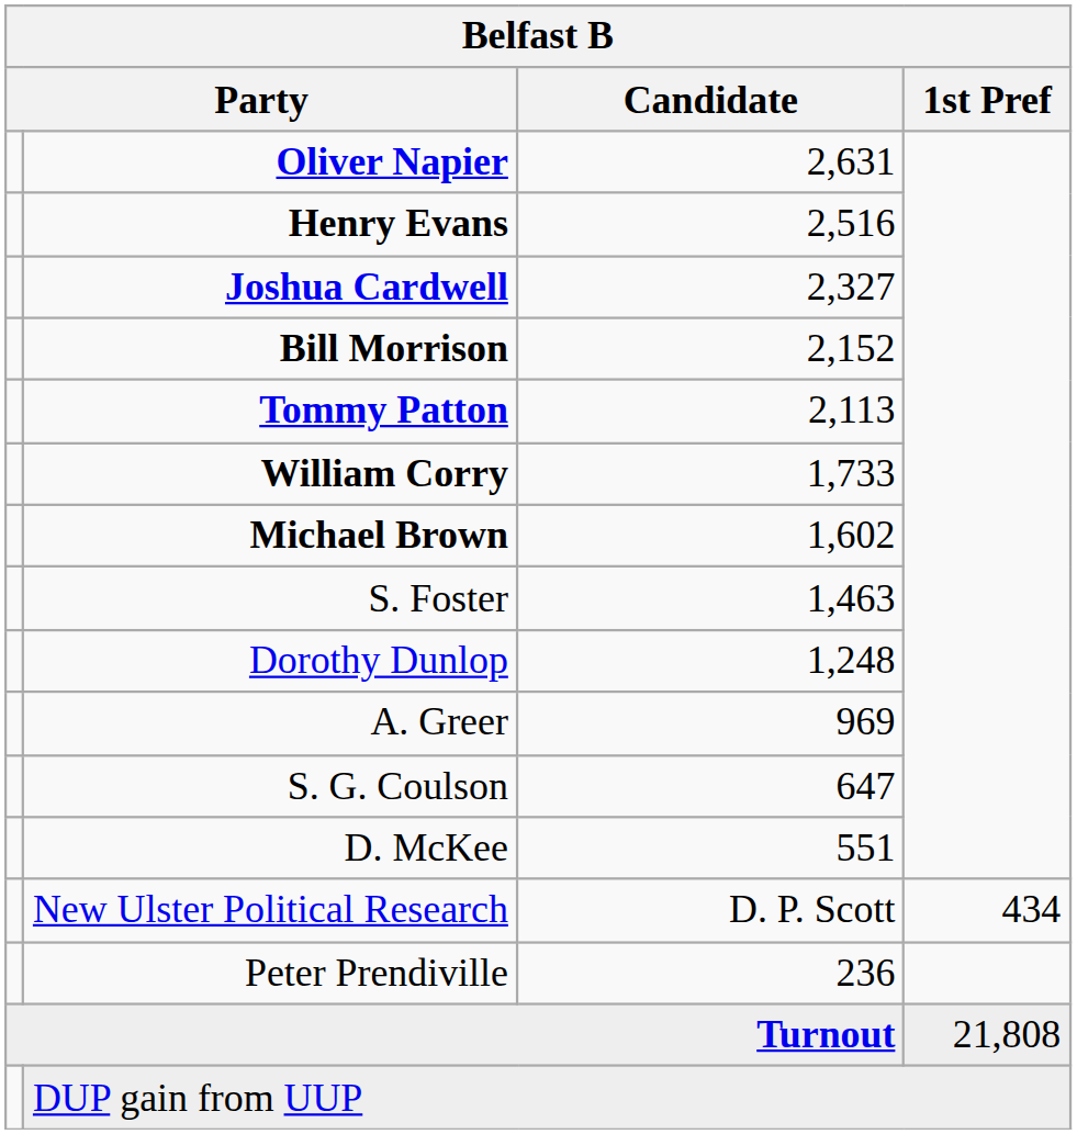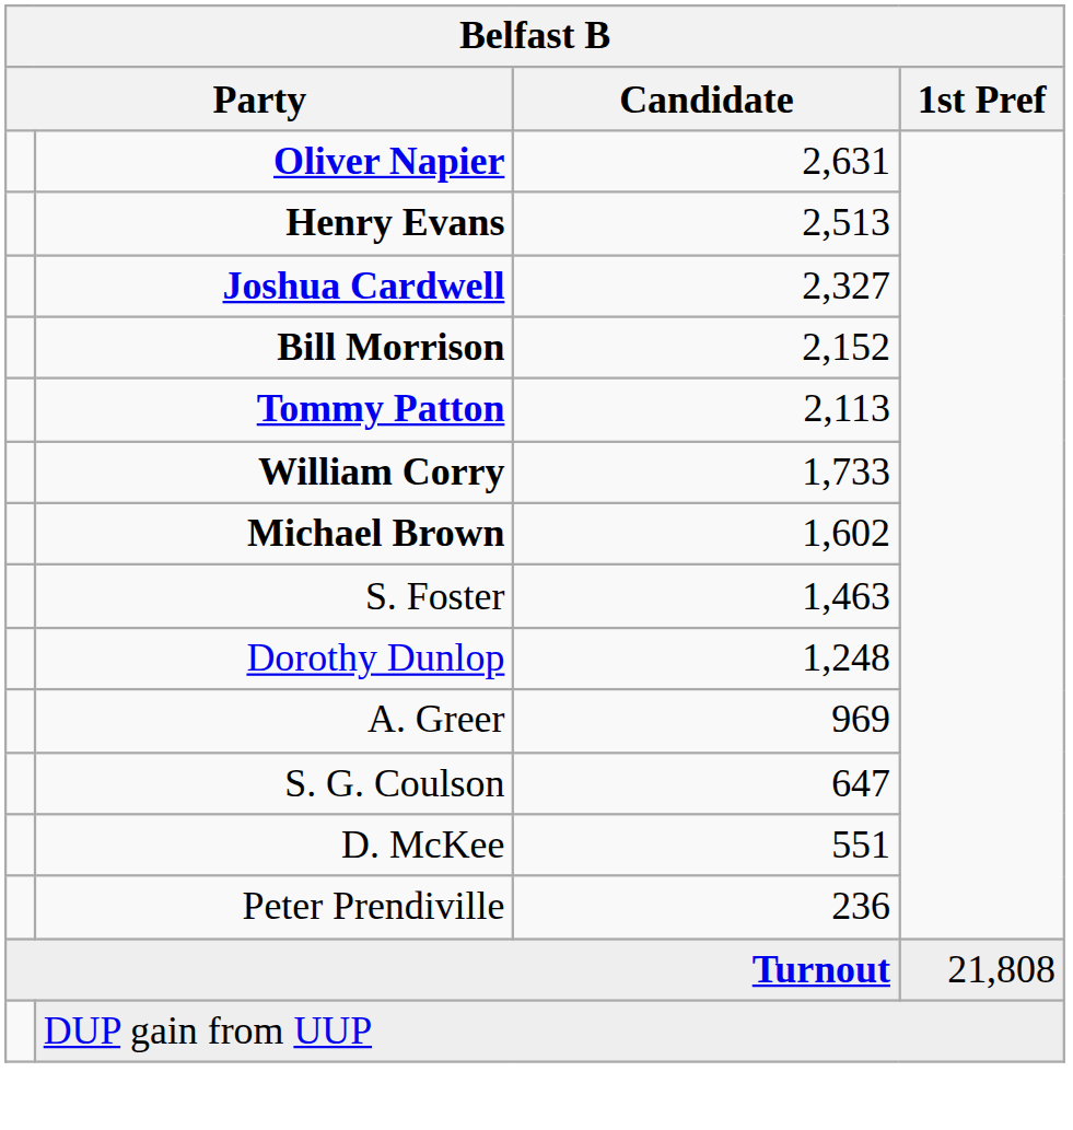 <table class="wikitable">
 <tr>
 <th colspan="4" align="center">Belfast B</th>
 </tr>
 <tr>
 <th colspan="2" align="center" width=200>Party</th>
 <th width=150>Candidate</th>
 <th width=60>1st Pref</th>
 </tr>
 <tr>
 <td></td>
 <td align="right"><strong><a href='#'>Oliver Napier</a></strong></td>
 <td align="right">2,631</td>
 </tr>
 <tr>
 <td></td>
 <td align="right"><strong>Henry Evans</strong></td>
-<td align="right">2,516</td>
+<td align="right">2,513</td>
 </tr>
 <tr>
 <td></td>
 <td align="right"><strong><a href='#'>Joshua Cardwell</a></strong></td>
 <td align="right">2,327</td>
 </tr>
 <tr>
 <td></td>
 <td align="right"><strong>Bill Morrison</strong></td>
 <td align="right">2,152</td>
 </tr>
 <tr>
 <td></td>
 <td align="right"><strong><a href='#'>Tommy Patton</a></strong></td>
 <td align="right">2,113</td>
 </tr>
 <tr>
 <td></td>
 <td align="right"><strong>William Corry</strong></td>
 <td align="right">1,733</td>
 </tr>
 <tr>
 <td></td>
 <td align="right"><strong>Michael Brown</strong></td>
 <td align="right">1,602</td>
 </tr>
 <tr>
 <td></td>
 <td align="right">S. Foster</td>
 <td align="right">1,463</td>
 </tr>
 <tr>
 <td></td>
 <td align="right"><a href='#'>Dorothy Dunlop</a></td>
 <td align="right">1,248</td>
 </tr>
 <tr>
 <td></td>
 <td align="right">A. Greer</td>
 <td align="right">969</td>
 </tr>
 <tr>
 <td></td>
 <td align="right">S. G. Coulson</td>
 <td align="right">647</td>
 </tr>
 <tr>
 <td></td>
 <td align="right">D. McKee</td>
 <td align="right">551</td>
 </tr>
 <tr>
 <td></td>
-<td><a href='#'>New Ulster Political Research</a></td>
-<td align="right">D. P. Scott</td>
-<td align="right">434</td>
-</tr>
-<tr>
-<td></td>
 <td align="right">Peter Prendiville</td>
 <td align="right">236</td>
 </tr>
 <tr bgcolor="EEEEEE">
 <td colspan=3 align="right"><strong><a href='#'>Turnout</a></strong></td>
 <td align="right">21,808</td>
 </tr>
 <tr>
 <td bgcolor=></td>
 <td colspan=3 bgcolor="EEEEEE"><a href='#'>DUP</a> gain from <a href='#'>UUP</a></td>
 </tr>
 </table>
